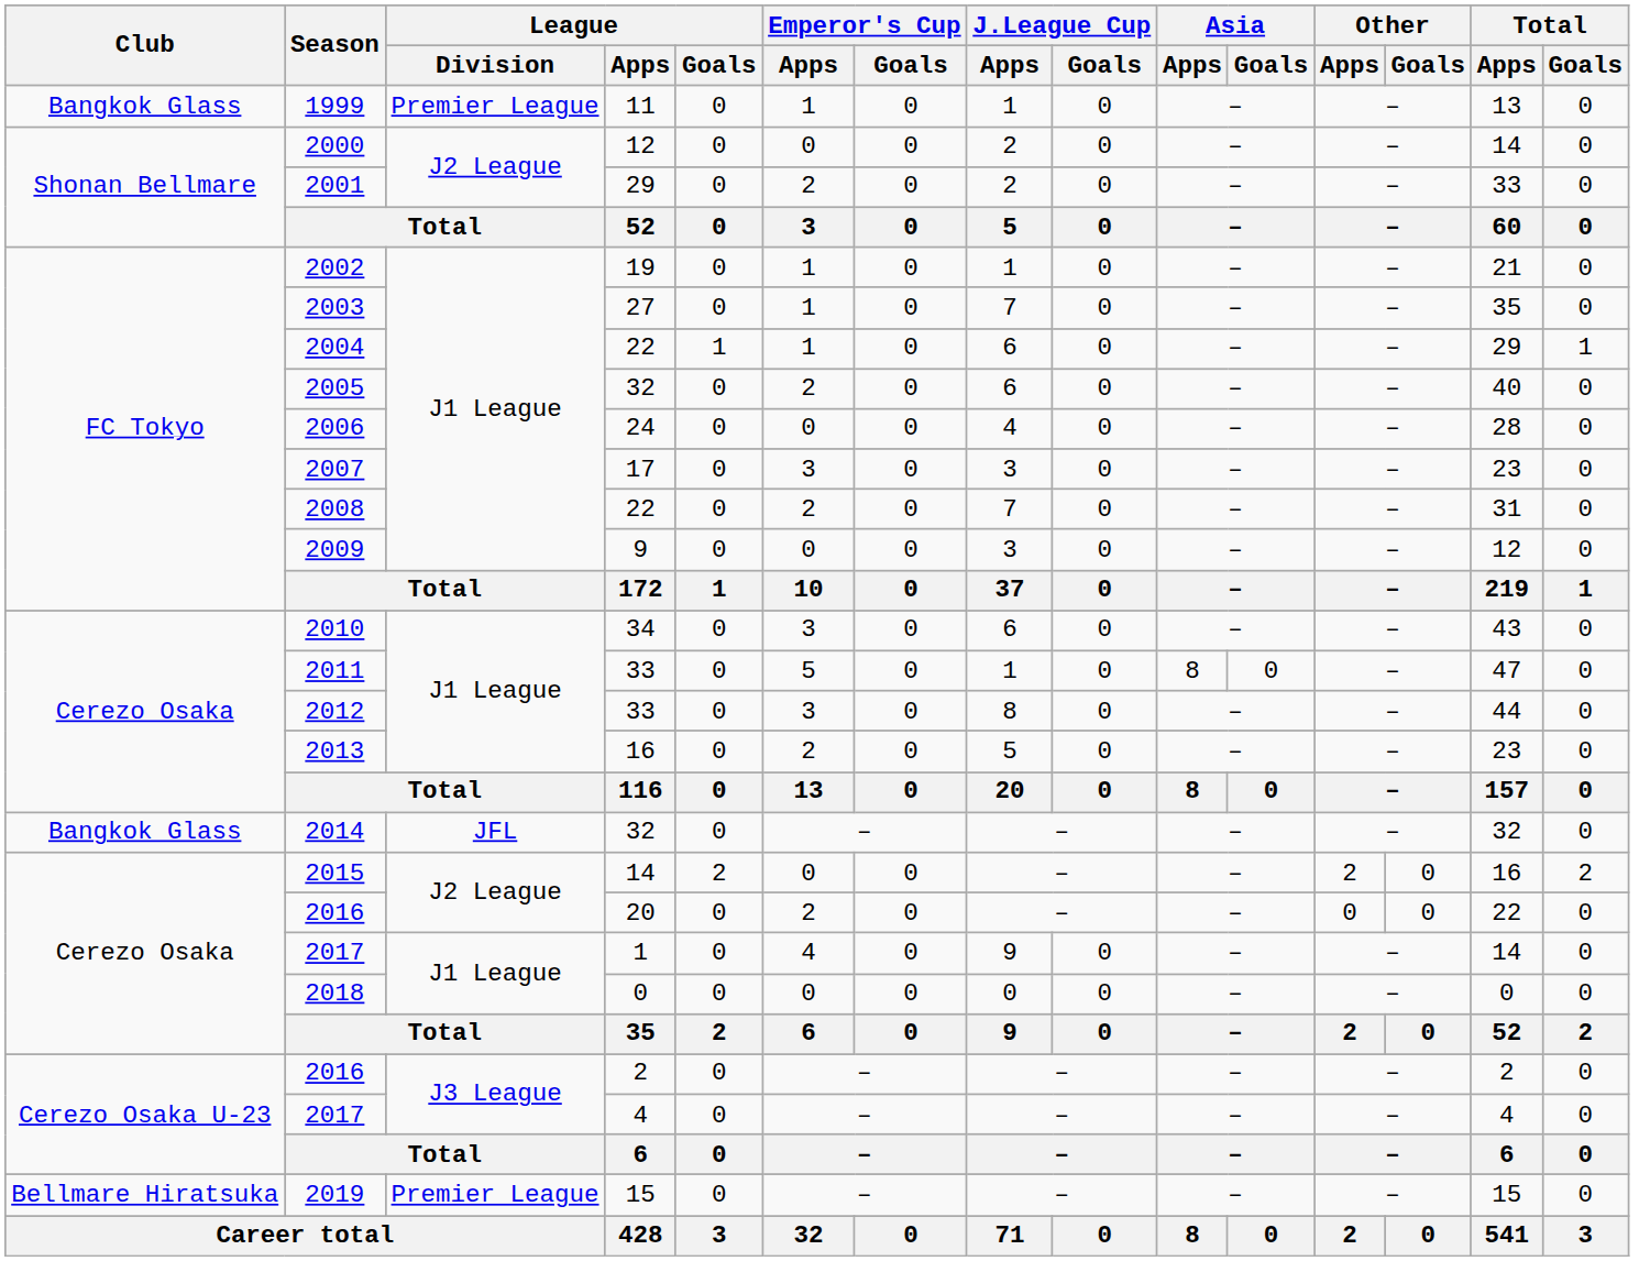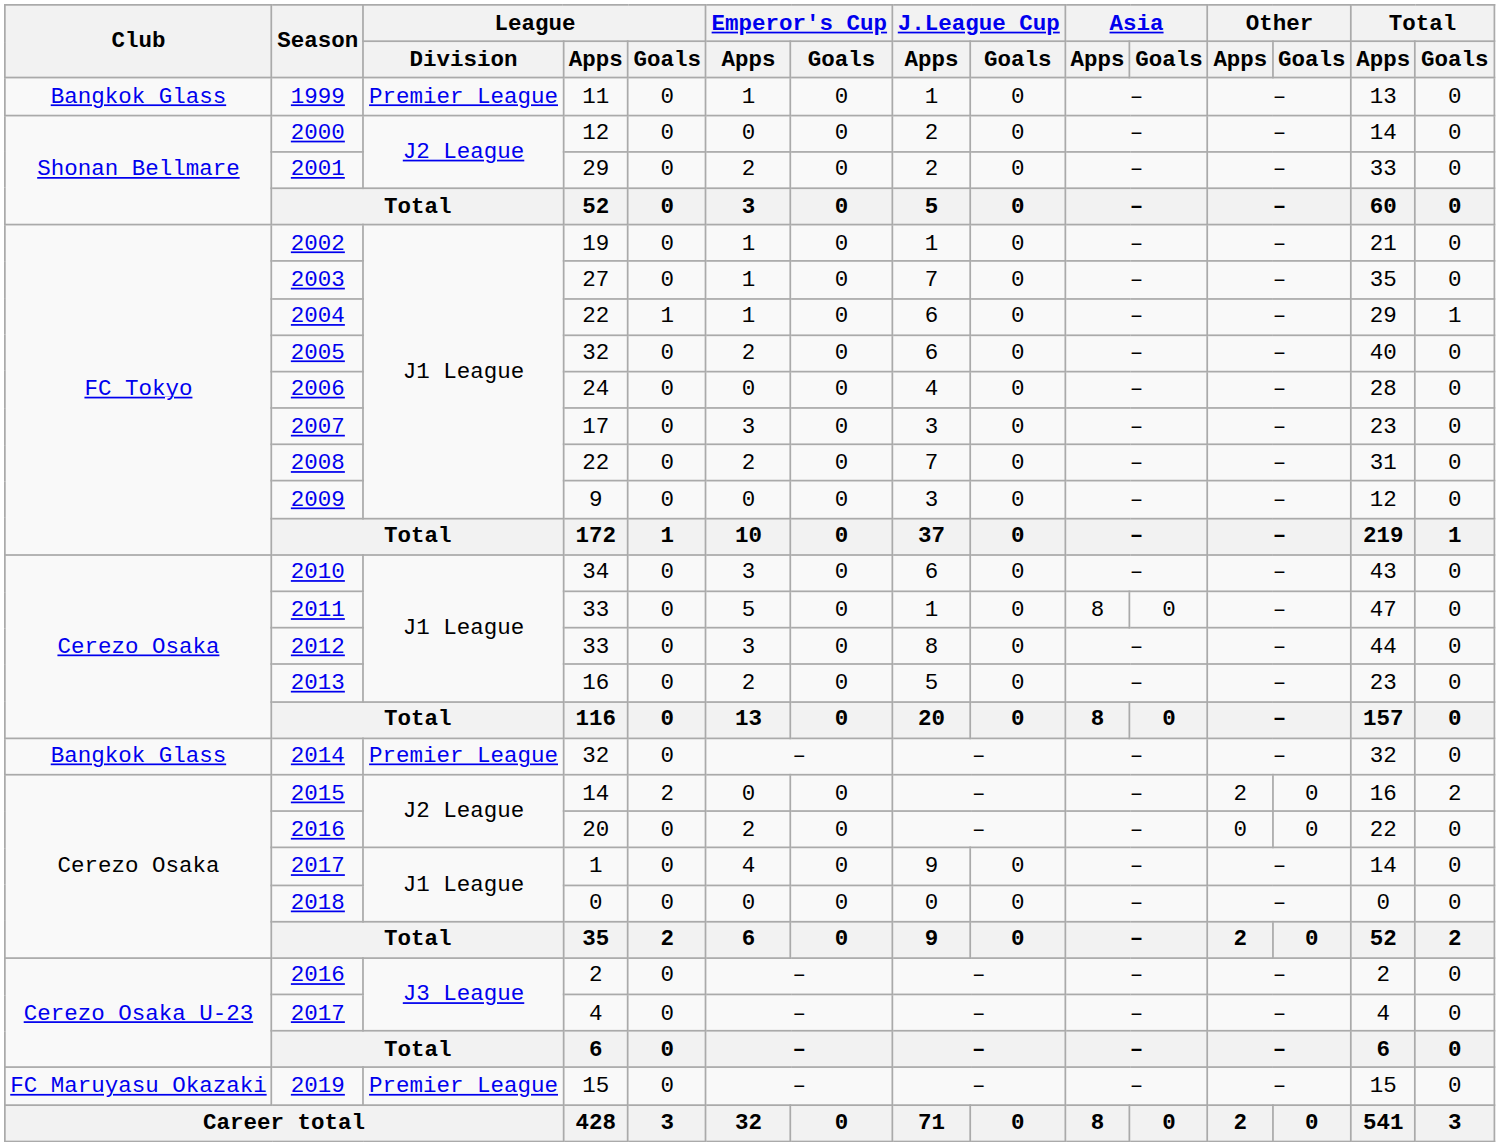 <table class="wikitable" style="text-align:center">
 <tr>
 <th rowspan="2">Club</th>
 <th rowspan="2">Season</th>
 <th colspan="3">League</th>
 <th colspan="2"><a href='#'>Emperor's Cup</a></th>
 <th colspan="2"><a href='#'>J.League Cup</a></th>
 <th colspan="2"><a href='#'>Asia</a></th>
 <th colspan="2">Other</th>
 <th colspan="2">Total</th>
 </tr>
 <tr>
 <th>Division</th>
 <th>Apps</th>
 <th>Goals</th>
 <th>Apps</th>
 <th>Goals</th>
 <th>Apps</th>
 <th>Goals</th>
 <th>Apps</th>
 <th>Goals</th>
 <th>Apps</th>
 <th>Goals</th>
 <th>Apps</th>
 <th>Goals</th>
 </tr>
 <tr>
 <td><a href='#'>Bangkok Glass</a></td>
 <td><a href='#'>1999</a></td>
 <td><a href='#'>Premier League</a></td>
 <td>11</td>
 <td>0</td>
 <td>1</td>
 <td>0</td>
 <td>1</td>
 <td>0</td>
 <td colspan="2">–</td>
 <td colspan="2">–</td>
 <td>13</td>
 <td>0</td>
 </tr>
 <tr>
 <td rowspan="3"><a href='#'>Shonan Bellmare</a></td>
 <td><a href='#'>2000</a></td>
 <td rowspan="2"><a href='#'>J2 League</a></td>
 <td>12</td>
 <td>0</td>
 <td>0</td>
 <td>0</td>
 <td>2</td>
 <td>0</td>
 <td colspan="2">–</td>
 <td colspan="2">–</td>
 <td>14</td>
 <td>0</td>
 </tr>
 <tr>
 <td><a href='#'>2001</a></td>
 <td>29</td>
 <td>0</td>
 <td>2</td>
 <td>0</td>
 <td>2</td>
 <td>0</td>
 <td colspan="2">–</td>
 <td colspan="2">–</td>
 <td>33</td>
 <td>0</td>
 </tr>
 <tr>
 <th colspan="2">Total</th>
 <th>52</th>
 <th>0</th>
 <th>3</th>
 <th>0</th>
 <th>5</th>
 <th>0</th>
 <th colspan="2">–</th>
 <th colspan="2">–</th>
 <th>60</th>
 <th>0</th>
 </tr>
 <tr>
 <td rowspan="9"><a href='#'>FC Tokyo</a></td>
 <td><a href='#'>2002</a></td>
 <td rowspan="8">J1 League</td>
 <td>19</td>
 <td>0</td>
 <td>1</td>
 <td>0</td>
 <td>1</td>
 <td>0</td>
 <td colspan="2">–</td>
 <td colspan="2">–</td>
 <td>21</td>
 <td>0</td>
 </tr>
 <tr>
 <td><a href='#'>2003</a></td>
 <td>27</td>
 <td>0</td>
 <td>1</td>
 <td>0</td>
 <td>7</td>
 <td>0</td>
 <td colspan="2">–</td>
 <td colspan="2">–</td>
 <td>35</td>
 <td>0</td>
 </tr>
 <tr>
 <td><a href='#'>2004</a></td>
 <td>22</td>
 <td>1</td>
 <td>1</td>
 <td>0</td>
 <td>6</td>
 <td>0</td>
 <td colspan="2">–</td>
 <td colspan="2">–</td>
 <td>29</td>
 <td>1</td>
 </tr>
 <tr>
 <td><a href='#'>2005</a></td>
 <td>32</td>
 <td>0</td>
 <td>2</td>
 <td>0</td>
 <td>6</td>
 <td>0</td>
 <td colspan="2">–</td>
 <td colspan="2">–</td>
 <td>40</td>
 <td>0</td>
 </tr>
 <tr>
 <td><a href='#'>2006</a></td>
 <td>24</td>
 <td>0</td>
 <td>0</td>
 <td>0</td>
 <td>4</td>
 <td>0</td>
 <td colspan="2">–</td>
 <td colspan="2">–</td>
 <td>28</td>
 <td>0</td>
 </tr>
 <tr>
 <td><a href='#'>2007</a></td>
 <td>17</td>
 <td>0</td>
 <td>3</td>
 <td>0</td>
 <td>3</td>
 <td>0</td>
 <td colspan="2">–</td>
 <td colspan="2">–</td>
 <td>23</td>
 <td>0</td>
 </tr>
 <tr>
 <td><a href='#'>2008</a></td>
 <td>22</td>
 <td>0</td>
 <td>2</td>
 <td>0</td>
 <td>7</td>
 <td>0</td>
 <td colspan="2">–</td>
 <td colspan="2">–</td>
 <td>31</td>
 <td>0</td>
 </tr>
 <tr>
 <td><a href='#'>2009</a></td>
 <td>9</td>
 <td>0</td>
 <td>0</td>
 <td>0</td>
 <td>3</td>
 <td>0</td>
 <td colspan="2">–</td>
 <td colspan="2">–</td>
 <td>12</td>
 <td>0</td>
 </tr>
 <tr>
 <th colspan="2">Total</th>
 <th>172</th>
 <th>1</th>
 <th>10</th>
 <th>0</th>
 <th>37</th>
 <th>0</th>
 <th colspan="2">–</th>
 <th colspan="2">–</th>
 <th>219</th>
 <th>1</th>
 </tr>
 <tr>
 <td rowspan="5"><a href='#'>Cerezo Osaka</a></td>
 <td><a href='#'>2010</a></td>
 <td rowspan="4">J1 League</td>
 <td>34</td>
 <td>0</td>
 <td>3</td>
 <td>0</td>
 <td>6</td>
 <td>0</td>
 <td colspan="2">–</td>
 <td colspan="2">–</td>
 <td>43</td>
 <td>0</td>
 </tr>
 <tr>
 <td><a href='#'>2011</a></td>
 <td>33</td>
 <td>0</td>
 <td>5</td>
 <td>0</td>
 <td>1</td>
 <td>0</td>
 <td>8</td>
 <td>0</td>
 <td colspan="2">–</td>
 <td>47</td>
 <td>0</td>
 </tr>
 <tr>
 <td><a href='#'>2012</a></td>
 <td>33</td>
 <td>0</td>
 <td>3</td>
 <td>0</td>
 <td>8</td>
 <td>0</td>
 <td colspan="2">–</td>
 <td colspan="2">–</td>
 <td>44</td>
 <td>0</td>
 </tr>
 <tr>
 <td><a href='#'>2013</a></td>
 <td>16</td>
 <td>0</td>
 <td>2</td>
 <td>0</td>
 <td>5</td>
 <td>0</td>
 <td colspan="2">–</td>
 <td colspan="2">–</td>
 <td>23</td>
 <td>0</td>
 </tr>
 <tr>
 <th colspan="2">Total</th>
 <th>116</th>
 <th>0</th>
 <th>13</th>
 <th>0</th>
 <th>20</th>
 <th>0</th>
 <th>8</th>
 <th>0</th>
 <th colspan="2">–</th>
 <th>157</th>
 <th>0</th>
 </tr>
 <tr>
 <td><a href='#'>Bangkok Glass</a></td>
 <td><a href='#'>2014</a></td>
-<td><a href='#'>JFL</a></td>
+<td><a href='#'>Premier League</a></td>
 <td>32</td>
 <td>0</td>
 <td colspan="2">–</td>
 <td colspan="2">–</td>
 <td colspan="2">–</td>
 <td colspan="2">–</td>
 <td>32</td>
 <td>0</td>
 </tr>
 <tr>
 <td rowspan="5">Cerezo Osaka</td>
 <td><a href='#'>2015</a></td>
 <td rowspan="2">J2 League</td>
 <td>14</td>
 <td>2</td>
 <td>0</td>
 <td>0</td>
 <td colspan="2">–</td>
 <td colspan="2">–</td>
 <td>2</td>
 <td>0</td>
 <td>16</td>
 <td>2</td>
 </tr>
 <tr>
 <td><a href='#'>2016</a></td>
 <td>20</td>
 <td>0</td>
 <td>2</td>
 <td>0</td>
 <td colspan="2">–</td>
 <td colspan="2">–</td>
 <td>0</td>
 <td>0</td>
 <td>22</td>
 <td>0</td>
 </tr>
 <tr>
 <td><a href='#'>2017</a></td>
 <td rowspan="2">J1 League</td>
 <td>1</td>
 <td>0</td>
 <td>4</td>
 <td>0</td>
 <td>9</td>
 <td>0</td>
 <td colspan="2">–</td>
 <td colspan="2">–</td>
 <td>14</td>
 <td>0</td>
 </tr>
 <tr>
 <td><a href='#'>2018</a></td>
 <td>0</td>
 <td>0</td>
 <td>0</td>
 <td>0</td>
 <td>0</td>
 <td>0</td>
 <td colspan="2">–</td>
 <td colspan="2">–</td>
 <td>0</td>
 <td>0</td>
 </tr>
 <tr>
 <th colspan="2">Total</th>
 <th>35</th>
 <th>2</th>
 <th>6</th>
 <th>0</th>
 <th>9</th>
 <th>0</th>
 <th colspan="2">–</th>
 <th>2</th>
 <th>0</th>
 <th>52</th>
 <th>2</th>
 </tr>
 <tr>
 <td rowspan="3"><a href='#'>Cerezo Osaka U-23</a></td>
 <td><a href='#'>2016</a></td>
 <td rowspan="2"><a href='#'>J3 League</a></td>
 <td>2</td>
 <td>0</td>
 <td colspan="2">–</td>
 <td colspan="2">–</td>
 <td colspan="2">–</td>
 <td colspan="2">–</td>
 <td>2</td>
 <td>0</td>
 </tr>
 <tr>
 <td><a href='#'>2017</a></td>
 <td>4</td>
 <td>0</td>
 <td colspan="2">–</td>
 <td colspan="2">–</td>
 <td colspan="2">–</td>
 <td colspan="2">–</td>
 <td>4</td>
 <td>0</td>
 </tr>
 <tr>
 <th colspan="2">Total</th>
 <th>6</th>
 <th>0</th>
 <th colspan="2">–</th>
 <th colspan="2">–</th>
 <th colspan="2">–</th>
 <th colspan="2">–</th>
 <th>6</th>
 <th>0</th>
 </tr>
 <tr>
-<td><a href='#'>Bellmare Hiratsuka</a></td>
+<td><a href='#'>FC Maruyasu Okazaki</a></td>
 <td><a href='#'>2019</a></td>
 <td><a href='#'>Premier League</a></td>
 <td>15</td>
 <td>0</td>
 <td colspan="2">–</td>
 <td colspan="2">–</td>
 <td colspan="2">–</td>
 <td colspan="2">–</td>
 <td>15</td>
 <td>0</td>
 </tr>
 <tr>
 <th colspan="3">Career total</th>
 <th>428</th>
 <th>3</th>
 <th>32</th>
 <th>0</th>
 <th>71</th>
 <th>0</th>
 <th>8</th>
 <th>0</th>
 <th>2</th>
 <th>0</th>
 <th>541</th>
 <th>3</th>
 </tr>
 </table>
